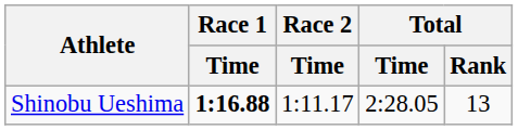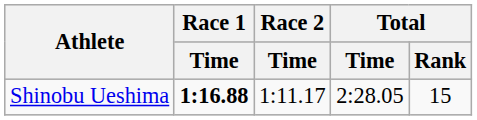 <table class="wikitable" style="font-size:90%">
 <tr>
 <th rowspan="2">Athlete</th>
 <th>Race 1</th>
 <th>Race 2</th>
 <th colspan="2">Total</th>
 </tr>
 <tr>
 <th>Time</th>
 <th>Time</th>
 <th>Time</th>
 <th>Rank</th>
 </tr>
 <tr>
 <td><a href='#'>Shinobu Ueshima</a></td>
 <td align="center"><strong>1:16.88</strong></td>
 <td align="center">1:11.17</td>
 <td align="center">2:28.05</td>
-<td align="center">13</td>
+<td align="center">15</td>
 </tr>
 </table>
